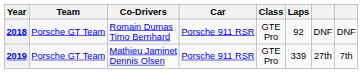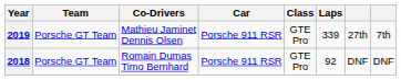 <table class="wikitable" style="text-align:center; font-size:90%">
 <tr>
 <th>Year</th>
 <th>Team</th>
 <th>Co-Drivers</th>
 <th>Car</th>
 <th>Class</th>
 <th>Laps</th>
 <th></th>
 <th></th>
 </tr>
 <tr>
+<th><a href='#'>2019</a></th>
+<td align="left"> <a href='#'>Porsche GT Team</a></td>
+<td align="left"> <a href='#'>Mathieu Jaminet</a><br> <a href='#'>Dennis Olsen</a></td>
+<td><a href='#'>Porsche 911 RSR</a></td>
+<td>GTE<br>Pro</td>
+<td>339</td>
+<td>27th</td>
+<td>7th</td>
+</tr>
+<tr>
 <th><a href='#'>2018</a></th>
 <td align="left"> <a href='#'>Porsche GT Team</a></td>
 <td align="left"> <a href='#'>Romain Dumas</a><br> <a href='#'>Timo Bernhard</a></td>
 <td><a href='#'>Porsche 911 RSR</a></td>
 <td>GTE<br>Pro</td>
 <td>92</td>
 <td>DNF</td>
 <td>DNF</td>
 </tr>
-<tr>
-<th><a href='#'>2019</a></th>
-<td align="left"> <a href='#'>Porsche GT Team</a></td>
-<td align="left"> <a href='#'>Mathieu Jaminet</a><br> <a href='#'>Dennis Olsen</a></td>
-<td><a href='#'>Porsche 911 RSR</a></td>
-<td>GTE<br>Pro</td>
-<td>339</td>
-<td>27th</td>
-<td>7th</td>
-</tr>
 </table>
